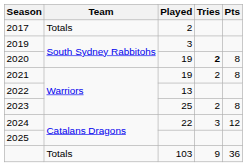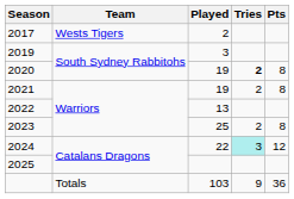 <table class="wikitable">
 <tr>
 <th>Season</th>
 <th>Team</th>
 <th>Played</th>
 <th>Tries</th>
 <th>Pts</th>
 </tr>
 <tr>
 <td>2017</td>
-<td>Totals</td>
+<td> <a href='#'>Wests Tigers</a></td>
 <td align=right>2</td>
 <td></td>
 <td></td>
 </tr>
 <tr>
 <td>2019</td>
 <td rowspan="2"> <a href='#'>South Sydney Rabbitohs</a></td>
 <td align=right>3</td>
 <td></td>
 <td></td>
 </tr>
 <tr>
 <td>2020</td>
 <td align=right>19</td>
 <td align=right><strong>2</strong></td>
 <td align=right>8</td>
 </tr>
 <tr>
 <td>2021</td>
 <td rowspan="3"> <a href='#'>Warriors</a></td>
 <td align=right>19</td>
 <td align=right>2</td>
 <td align=right>8</td>
 </tr>
 <tr>
 <td>2022</td>
 <td align=right>13</td>
 <td></td>
 <td></td>
 </tr>
 <tr>
 <td>2023</td>
 <td align=right>25</td>
 <td align=right>2</td>
 <td align=right>8</td>
 </tr>
 <tr>
 <td>2024</td>
 <td rowspan="2"> <a href='#'>Catalans Dragons</a></td>
 <td align=right>22</td>
-<td align=right>3</td>
+<td align=right style="background: paleturquoise;">3</td>
 <td align=right>12</td>
 </tr>
 <tr>
 <td>2025</td>
 <td></td>
 <td></td>
 <td></td>
 </tr>
 <tr>
 <td></td>
 <td>Totals</td>
 <td align="right">103</td>
 <td align="right">9</td>
 <td align="right">36</td>
 </tr>
 </table>
